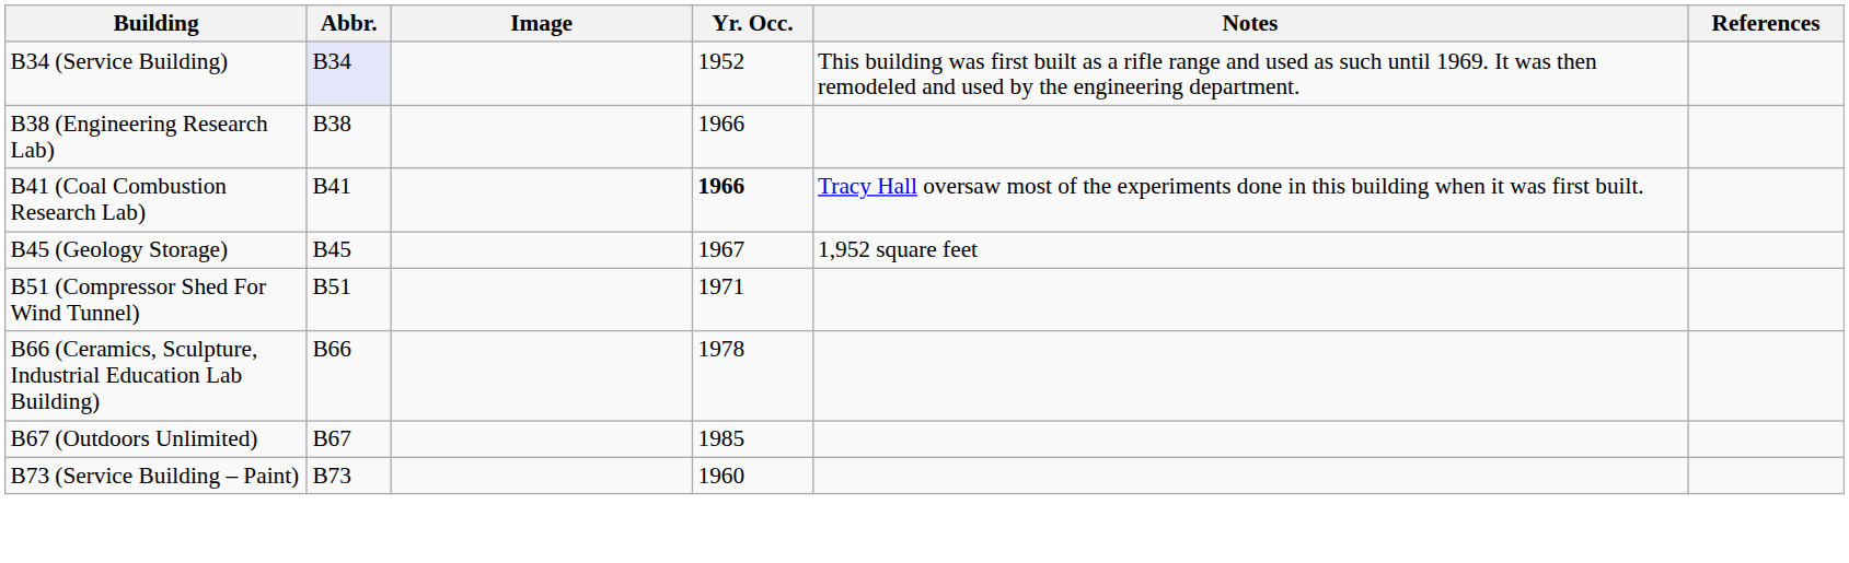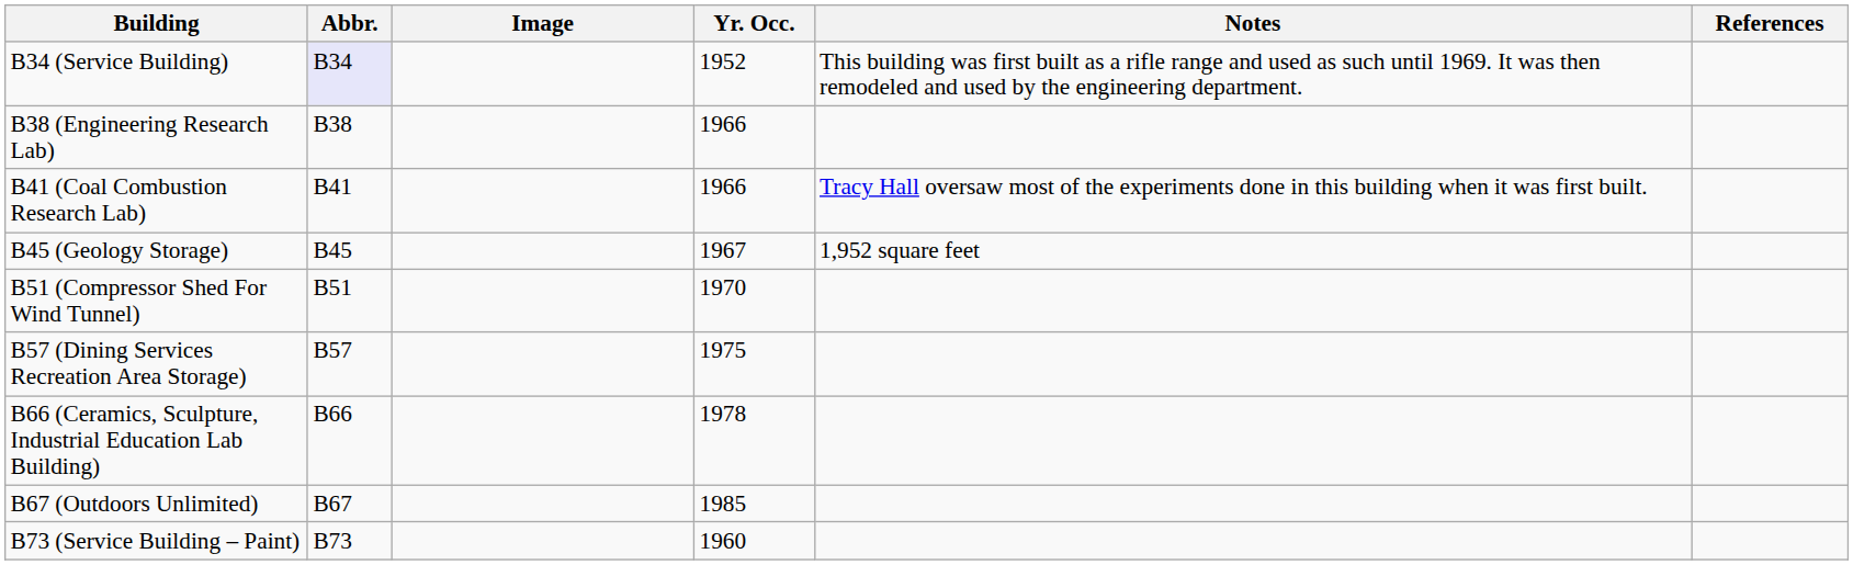 <table class="wikitable sortable" style="width:100%;">
 <tr>
 <th style="width:200px;">Building</th>
 <th width="50">Abbr.</th>
 <th style="width:200px;" class="unsortable">Image</th>
 <th width="75">Yr. Occ.</th>
 <th class="unsortable">Notes</th>
 <th style="width:100px;" class="unsortable">References</th>
 </tr>
 <tr valign="top">
 <td>B34 (Service Building)</td>
 <td style="background: lavender;">B34</td>
 <td></td>
 <td>1952</td>
 <td>This building was first built as a rifle range and used as such until 1969. It was then remodeled and used by the engineering department.</td>
 <td></td>
 </tr>
 <tr valign="top">
 <td>B38 (Engineering Research Lab)</td>
 <td>B38</td>
 <td></td>
 <td>1966</td>
 <td></td>
 <td></td>
 </tr>
 <tr valign="top">
 <td>B41 (Coal Combustion Research Lab)</td>
 <td>B41</td>
 <td></td>
-<td><strong>1966</strong></td>
+<td>1966</td>
 <td><a href='#'>Tracy Hall</a> oversaw most of the experiments done in this building when it was first built.</td>
 <td></td>
 </tr>
 <tr valign="top">
 <td>B45 (Geology Storage)</td>
 <td>B45</td>
 <td></td>
 <td>1967</td>
 <td>1,952 square feet</td>
 <td></td>
 </tr>
 <tr valign="top">
 <td>B51 (Compressor Shed For Wind Tunnel)</td>
 <td>B51</td>
 <td></td>
-<td>1971</td>
+<td>1970</td>
+<td></td>
+<td></td>
+</tr>
+<tr valign="top">
+<td>B57 (Dining Services Recreation Area Storage)</td>
+<td>B57</td>
+<td></td>
+<td>1975</td>
 <td></td>
 <td></td>
 </tr>
 <tr valign="top">
 <td>B66 (Ceramics, Sculpture, Industrial Education Lab Building)</td>
 <td>B66</td>
 <td></td>
 <td>1978</td>
 <td></td>
 <td></td>
 </tr>
 <tr valign="top">
 <td>B67 (Outdoors Unlimited)</td>
 <td>B67</td>
 <td></td>
 <td>1985</td>
 <td></td>
 <td></td>
 </tr>
 <tr valign="top">
 <td>B73 (Service Building – Paint)</td>
 <td>B73</td>
 <td></td>
 <td>1960</td>
 <td></td>
 <td></td>
 </tr>
 </table>
